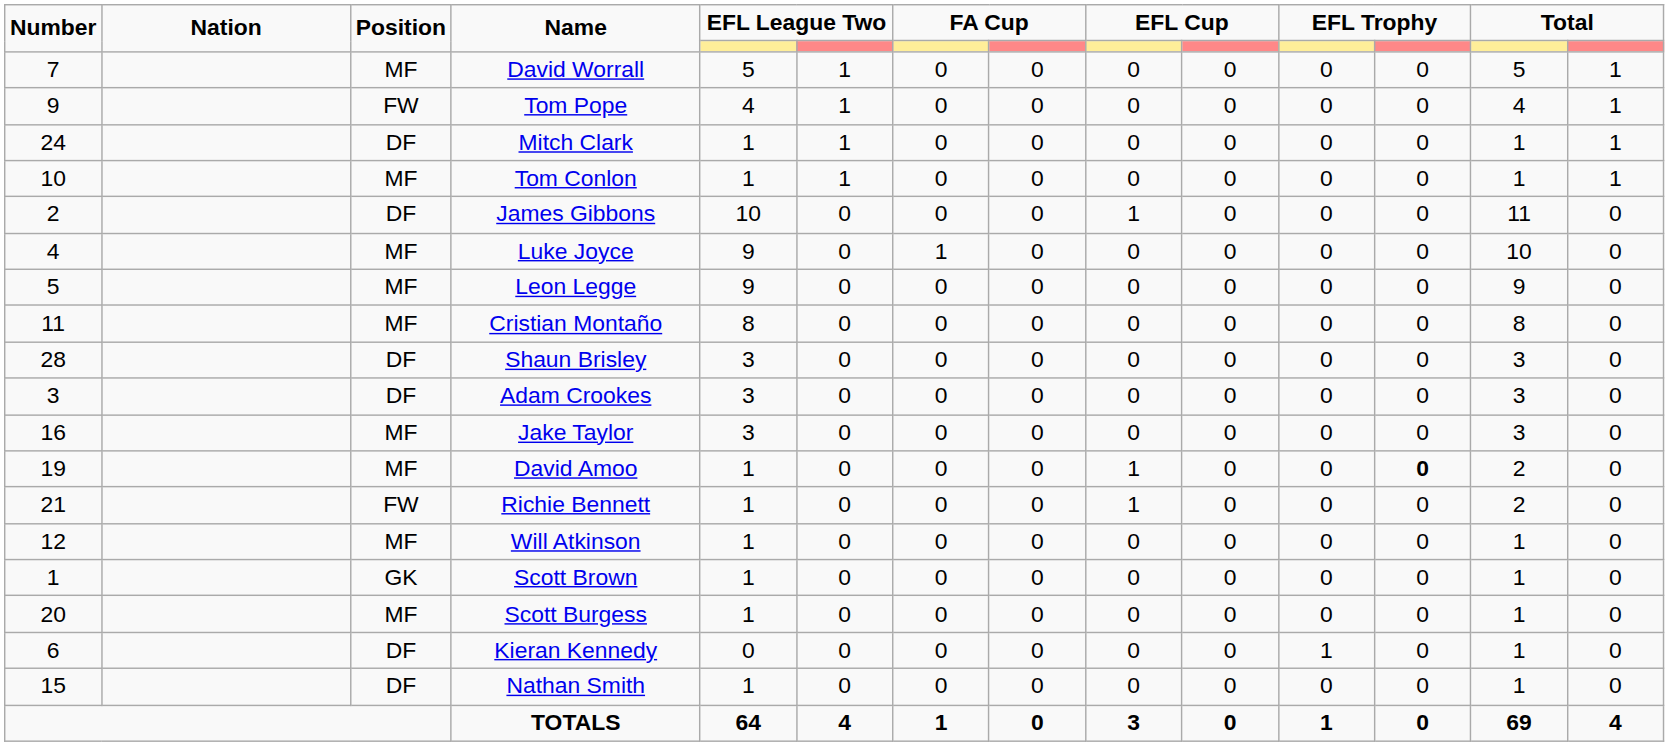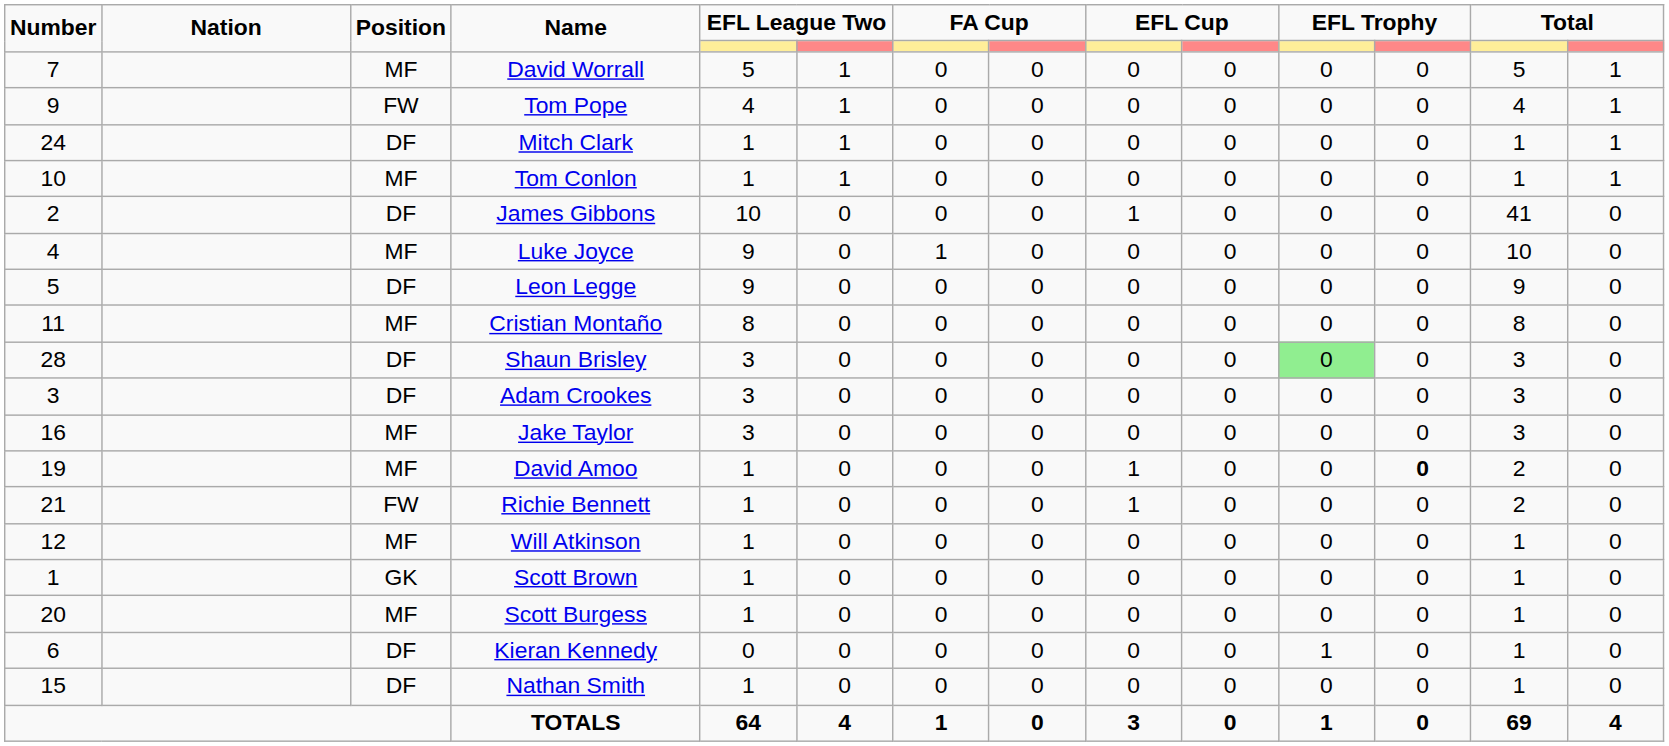 <table class="wikitable" style="font-size: 100%; text-align: center;">
 <tr>
 <td rowspan="2" width="60" align="center"><strong>Number</strong></td>
 <td rowspan="2" width="15%" align="center"><strong>Nation</strong></td>
 <td rowspan="2" width="60" align="center"><strong>Position</strong></td>
 <td rowspan="2" width="15%" align="center"><strong>Name</strong></td>
 <td colspan="2" align="center"><strong>EFL League Two</strong></td>
 <td colspan="2" align="center"><strong>FA Cup</strong></td>
 <td colspan="2" align="center"><strong>EFL Cup</strong></td>
 <td colspan="2" align="center"><strong>EFL Trophy</strong></td>
 <td colspan="2" align="center"><strong>Total</strong></td>
 </tr>
 <tr>
 <th width=60 style="background: #FFEE99"></th>
 <th width=60 style="background: #FF8888"></th>
 <th width=60 style="background: #FFEE99"></th>
 <th width=60 style="background: #FF8888"></th>
 <th width=60 style="background: #FFEE99"></th>
 <th width=60 style="background: #FF8888"></th>
 <th width=60 style="background: #FFEE99"></th>
 <th width=60 style="background: #FF8888"></th>
 <th width=60 style="background: #FFEE99"></th>
 <th width=60 style="background: #FF8888"></th>
 </tr>
 <tr>
 <td>7</td>
 <td></td>
 <td>MF</td>
 <td><a href='#'>David Worrall</a></td>
 <td>5</td>
 <td>1</td>
 <td>0</td>
 <td>0</td>
 <td>0</td>
 <td>0</td>
 <td>0</td>
 <td>0</td>
 <td>5</td>
 <td>1</td>
 </tr>
 <tr>
 <td>9</td>
 <td></td>
 <td>FW</td>
 <td><a href='#'>Tom Pope</a></td>
 <td>4</td>
 <td>1</td>
 <td>0</td>
 <td>0</td>
 <td>0</td>
 <td>0</td>
 <td>0</td>
 <td>0</td>
 <td>4</td>
 <td>1</td>
 </tr>
 <tr>
 <td>24</td>
 <td></td>
 <td>DF</td>
 <td><a href='#'>Mitch Clark</a></td>
 <td>1</td>
 <td>1</td>
 <td>0</td>
 <td>0</td>
 <td>0</td>
 <td>0</td>
 <td>0</td>
 <td>0</td>
 <td>1</td>
 <td>1</td>
 </tr>
 <tr>
 <td>10</td>
 <td></td>
 <td>MF</td>
 <td><a href='#'>Tom Conlon</a></td>
 <td>1</td>
 <td>1</td>
 <td>0</td>
 <td>0</td>
 <td>0</td>
 <td>0</td>
 <td>0</td>
 <td>0</td>
 <td>1</td>
 <td>1</td>
 </tr>
 <tr>
 <td>2</td>
 <td></td>
 <td>DF</td>
 <td><a href='#'>James Gibbons</a></td>
 <td>10</td>
 <td>0</td>
 <td>0</td>
 <td>0</td>
 <td>1</td>
 <td>0</td>
 <td>0</td>
 <td>0</td>
-<td>11</td>
+<td>41</td>
 <td>0</td>
 </tr>
 <tr>
 <td>4</td>
 <td></td>
 <td>MF</td>
 <td><a href='#'>Luke Joyce</a></td>
 <td>9</td>
 <td>0</td>
 <td>1</td>
 <td>0</td>
 <td>0</td>
 <td>0</td>
 <td>0</td>
 <td>0</td>
 <td>10</td>
 <td>0</td>
 </tr>
 <tr>
 <td>5</td>
 <td></td>
-<td>MF</td>
+<td>DF</td>
 <td><a href='#'>Leon Legge</a></td>
 <td>9</td>
 <td>0</td>
 <td>0</td>
 <td>0</td>
 <td>0</td>
 <td>0</td>
 <td>0</td>
 <td>0</td>
 <td>9</td>
 <td>0</td>
 </tr>
 <tr>
 <td>11</td>
 <td></td>
 <td>MF</td>
 <td><a href='#'>Cristian Montaño</a></td>
 <td>8</td>
 <td>0</td>
 <td>0</td>
 <td>0</td>
 <td>0</td>
 <td>0</td>
 <td>0</td>
 <td>0</td>
 <td>8</td>
 <td>0</td>
 </tr>
 <tr>
 <td>28</td>
 <td></td>
 <td>DF</td>
 <td><a href='#'>Shaun Brisley</a></td>
 <td>3</td>
 <td>0</td>
 <td>0</td>
 <td>0</td>
 <td>0</td>
 <td>0</td>
-<td>0</td>
+<td style="background: lightgreen;">0</td>
 <td>0</td>
 <td>3</td>
 <td>0</td>
 </tr>
 <tr>
 <td>3</td>
 <td></td>
 <td>DF</td>
 <td><a href='#'>Adam Crookes</a></td>
 <td>3</td>
 <td>0</td>
 <td>0</td>
 <td>0</td>
 <td>0</td>
 <td>0</td>
 <td>0</td>
 <td>0</td>
 <td>3</td>
 <td>0</td>
 </tr>
 <tr>
 <td>16</td>
 <td></td>
 <td>MF</td>
 <td><a href='#'>Jake Taylor</a></td>
 <td>3</td>
 <td>0</td>
 <td>0</td>
 <td>0</td>
 <td>0</td>
 <td>0</td>
 <td>0</td>
 <td>0</td>
 <td>3</td>
 <td>0</td>
 </tr>
 <tr>
 <td>19</td>
 <td></td>
 <td>MF</td>
 <td><a href='#'>David Amoo</a></td>
 <td>1</td>
 <td>0</td>
 <td>0</td>
 <td>0</td>
 <td>1</td>
 <td>0</td>
 <td>0</td>
 <td><strong>0</strong></td>
 <td>2</td>
 <td>0</td>
 </tr>
 <tr>
 <td>21</td>
 <td></td>
 <td>FW</td>
 <td><a href='#'>Richie Bennett</a></td>
 <td>1</td>
 <td>0</td>
 <td>0</td>
 <td>0</td>
 <td>1</td>
 <td>0</td>
 <td>0</td>
 <td>0</td>
 <td>2</td>
 <td>0</td>
 </tr>
 <tr>
 <td>12</td>
 <td></td>
 <td>MF</td>
 <td><a href='#'>Will Atkinson</a></td>
 <td>1</td>
 <td>0</td>
 <td>0</td>
 <td>0</td>
 <td>0</td>
 <td>0</td>
 <td>0</td>
 <td>0</td>
 <td>1</td>
 <td>0</td>
 </tr>
 <tr>
 <td>1</td>
 <td></td>
 <td>GK</td>
 <td><a href='#'>Scott Brown</a></td>
 <td>1</td>
 <td>0</td>
 <td>0</td>
 <td>0</td>
 <td>0</td>
 <td>0</td>
 <td>0</td>
 <td>0</td>
 <td>1</td>
 <td>0</td>
 </tr>
 <tr>
 <td>20</td>
 <td></td>
 <td>MF</td>
 <td><a href='#'>Scott Burgess</a></td>
 <td>1</td>
 <td>0</td>
 <td>0</td>
 <td>0</td>
 <td>0</td>
 <td>0</td>
 <td>0</td>
 <td>0</td>
 <td>1</td>
 <td>0</td>
 </tr>
 <tr>
 <td>6</td>
 <td></td>
 <td>DF</td>
 <td><a href='#'>Kieran Kennedy</a></td>
 <td>0</td>
 <td>0</td>
 <td>0</td>
 <td>0</td>
 <td>0</td>
 <td>0</td>
 <td>1</td>
 <td>0</td>
 <td>1</td>
 <td>0</td>
 </tr>
 <tr>
 <td>15</td>
 <td></td>
 <td>DF</td>
 <td><a href='#'>Nathan Smith</a></td>
 <td>1</td>
 <td>0</td>
 <td>0</td>
 <td>0</td>
 <td>0</td>
 <td>0</td>
 <td>0</td>
 <td>0</td>
 <td>1</td>
 <td>0</td>
 </tr>
 <tr>
 <td colspan="3"></td>
 <td><strong>TOTALS</strong></td>
 <td><strong>64</strong></td>
 <td><strong>4</strong></td>
 <td><strong>1</strong></td>
 <td><strong>0</strong></td>
 <td><strong>3</strong></td>
 <td><strong>0</strong></td>
 <td><strong>1</strong></td>
 <td><strong>0</strong></td>
 <td><strong>69</strong></td>
 <td><strong>4</strong></td>
 </tr>
 </table>
